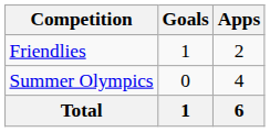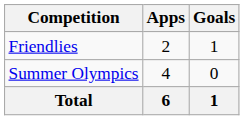 <table class="wikitable" style="text-align:center">
 <tr>
 <th>Competition</th>
+<th>Apps</th>
 <th>Goals</th>
-<th>Apps</th>
 </tr>
 <tr>
 <td align="left"><a href='#'>Friendlies</a></td>
+<td>2</td>
 <td>1</td>
-<td>2</td>
 </tr>
 <tr>
 <td align="left"><a href='#'>Summer Olympics</a></td>
+<td>4</td>
 <td>0</td>
-<td>4</td>
 </tr>
 <tr>
 <th>Total</th>
+<th>6</th>
 <th>1</th>
-<th>6</th>
 </tr>
 </table>
